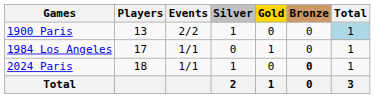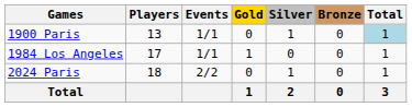 <table class="wikitable sortable" style="text-align:center">
 <tr>
 <th>Games</th>
 <th>Players</th>
 <th>Events</th>
+<th style="background-color:gold;">Gold</th>
 <th style="background-color:silver;">Silver</th>
-<th style="background-color:gold;">Gold</th>
 <th style="background-color:#c96;">Bronze</th>
 <th>Total</th>
 </tr>
 <tr>
 <td align=left><a href='#'>1900 Paris</a></td>
 <td>13</td>
-<td>2/2</td>
+<td>1/1</td>
+<td>0</td>
 <td>1</td>
-<td>0</td>
 <td>0</td>
 <td style="background: lightblue;">1</td>
 </tr>
 <tr>
 <td align=left><a href='#'>1984 Los Angeles</a></td>
 <td>17</td>
 <td>1/1</td>
+<td>1</td>
+<td>0</td>
+<td>0</td>
+<td>1</td>
+</tr>
+<tr>
+<td align=left><a href='#'>2024 Paris</a></td>
+<td>18</td>
+<td>2/2</td>
 <td>0</td>
 <td>1</td>
 <td>0</td>
 <td>1</td>
 </tr>
 <tr>
-<td align=left><a href='#'>2024 Paris</a></td>
-<td>18</td>
-<td>1/1</td>
-<td>1</td>
-<td>0</td>
-<td><strong>0</strong></td>
-<td>1</td>
-</tr>
-<tr>
 <th>Total</th>
 <th></th>
 <th></th>
+<th>1</th>
 <th>2</th>
-<th>1</th>
 <th>0</th>
 <th>3</th>
 </tr>
 </table>
